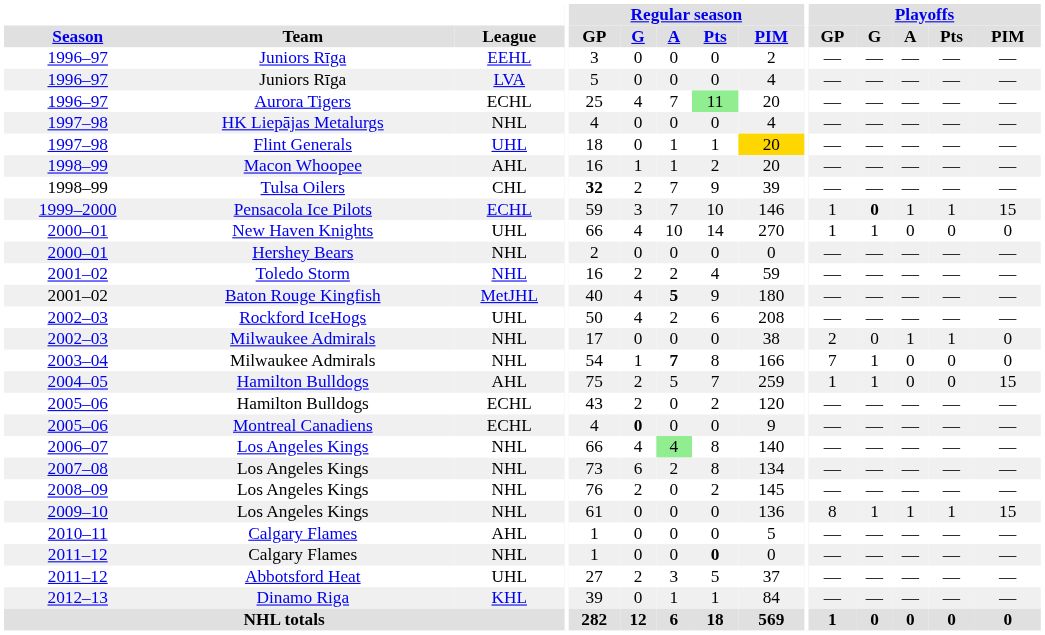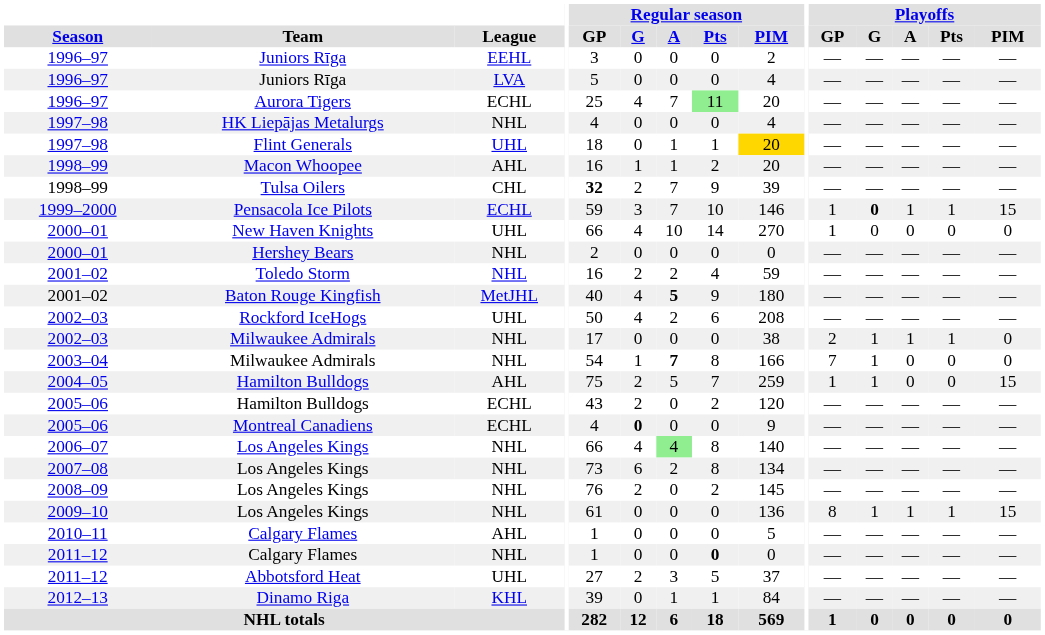 <table border="0" cellpadding="1" cellspacing="0" style="text-align:center; width:60em">
 <tr bgcolor="#e0e0e0">
 <th colspan="3"  bgcolor="#ffffff"></th>
 <th rowspan="99" bgcolor="#ffffff"></th>
 <th colspan="5"><a href='#'>Regular season</a></th>
 <th rowspan="99" bgcolor="#ffffff"></th>
 <th colspan="5"><a href='#'>Playoffs</a></th>
 </tr>
 <tr bgcolor="#e0e0e0">
 <th><a href='#'>Season</a></th>
 <th>Team</th>
 <th>League</th>
 <th>GP</th>
 <th><a href='#'>G</a></th>
 <th><a href='#'>A</a></th>
 <th><a href='#'>Pts</a></th>
 <th><a href='#'>PIM</a></th>
 <th>GP</th>
 <th>G</th>
 <th>A</th>
 <th>Pts</th>
 <th>PIM</th>
 </tr>
 <tr>
 <td><a href='#'>1996–97</a></td>
 <td><a href='#'>Juniors Rīga</a></td>
 <td><a href='#'>EEHL</a></td>
 <td>3</td>
 <td>0</td>
 <td>0</td>
 <td>0</td>
 <td>2</td>
 <td>—</td>
 <td>—</td>
 <td>—</td>
 <td>—</td>
 <td>—</td>
 </tr>
 <tr bgcolor="#f0f0f0">
 <td><a href='#'>1996–97</a></td>
 <td>Juniors Rīga</td>
 <td><a href='#'>LVA</a></td>
 <td>5</td>
 <td>0</td>
 <td>0</td>
 <td>0</td>
 <td>4</td>
 <td>—</td>
 <td>—</td>
 <td>—</td>
 <td>—</td>
 <td>—</td>
 </tr>
 <tr>
 <td><a href='#'>1996–97</a></td>
 <td><a href='#'>Aurora Tigers</a></td>
 <td>ECHL</td>
 <td>25</td>
 <td>4</td>
 <td>7</td>
 <td style="background: lightgreen;">11</td>
 <td>20</td>
 <td>—</td>
 <td>—</td>
 <td>—</td>
 <td>—</td>
 <td>—</td>
 </tr>
 <tr bgcolor="#f0f0f0">
 <td><a href='#'>1997–98</a></td>
 <td><a href='#'>HK Liepājas Metalurgs</a></td>
 <td>NHL</td>
 <td>4</td>
 <td>0</td>
 <td>0</td>
 <td>0</td>
 <td>4</td>
 <td>—</td>
 <td>—</td>
 <td>—</td>
 <td>—</td>
 <td>—</td>
 </tr>
 <tr>
 <td><a href='#'>1997–98</a></td>
 <td><a href='#'>Flint Generals</a></td>
 <td><a href='#'>UHL</a></td>
 <td>18</td>
 <td>0</td>
 <td>1</td>
 <td>1</td>
 <td style="background: gold;">20</td>
 <td>—</td>
 <td>—</td>
 <td>—</td>
 <td>—</td>
 <td>—</td>
 </tr>
 <tr bgcolor="#f0f0f0">
 <td><a href='#'>1998–99</a></td>
 <td><a href='#'>Macon Whoopee</a></td>
 <td>AHL</td>
 <td>16</td>
 <td>1</td>
 <td>1</td>
 <td>2</td>
 <td>20</td>
 <td>—</td>
 <td>—</td>
 <td>—</td>
 <td>—</td>
 <td>—</td>
 </tr>
 <tr>
 <td>1998–99</td>
 <td><a href='#'>Tulsa Oilers</a></td>
 <td>CHL</td>
 <td><strong>32</strong></td>
 <td>2</td>
 <td>7</td>
 <td>9</td>
 <td>39</td>
 <td>—</td>
 <td>—</td>
 <td>—</td>
 <td>—</td>
 <td>—</td>
 </tr>
 <tr bgcolor="#f0f0f0">
 <td><a href='#'>1999–2000</a></td>
 <td><a href='#'>Pensacola Ice Pilots</a></td>
 <td><a href='#'>ECHL</a></td>
 <td>59</td>
 <td>3</td>
 <td>7</td>
 <td>10</td>
 <td>146</td>
 <td>1</td>
 <td><strong>0</strong></td>
 <td>1</td>
 <td>1</td>
 <td>15</td>
 </tr>
 <tr>
 <td><a href='#'>2000–01</a></td>
 <td><a href='#'>New Haven Knights</a></td>
 <td>UHL</td>
 <td>66</td>
 <td>4</td>
 <td>10</td>
 <td>14</td>
 <td>270</td>
 <td>1</td>
-<td>1</td>
+<td>0</td>
 <td>0</td>
 <td>0</td>
 <td>0</td>
 </tr>
 <tr bgcolor="#f0f0f0">
 <td><a href='#'>2000–01</a></td>
 <td><a href='#'>Hershey Bears</a></td>
 <td>NHL</td>
 <td>2</td>
 <td>0</td>
 <td>0</td>
 <td>0</td>
 <td>0</td>
 <td>—</td>
 <td>—</td>
 <td>—</td>
 <td>—</td>
 <td>—</td>
 </tr>
 <tr>
 <td><a href='#'>2001–02</a></td>
 <td><a href='#'>Toledo Storm</a></td>
 <td><a href='#'>NHL</a></td>
 <td>16</td>
 <td>2</td>
 <td>2</td>
 <td>4</td>
 <td>59</td>
 <td>—</td>
 <td>—</td>
 <td>—</td>
 <td>—</td>
 <td>—</td>
 </tr>
 <tr bgcolor="#f0f0f0">
 <td>2001–02</td>
 <td><a href='#'>Baton Rouge Kingfish</a></td>
 <td><a href='#'>MetJHL</a></td>
 <td>40</td>
 <td>4</td>
 <td><strong>5</strong></td>
 <td>9</td>
 <td>180</td>
 <td>—</td>
 <td>—</td>
 <td>—</td>
 <td>—</td>
 <td>—</td>
 </tr>
 <tr>
 <td><a href='#'>2002–03</a></td>
 <td><a href='#'>Rockford IceHogs</a></td>
 <td>UHL</td>
 <td>50</td>
 <td>4</td>
 <td>2</td>
 <td>6</td>
 <td>208</td>
 <td>—</td>
 <td>—</td>
 <td>—</td>
 <td>—</td>
 <td>—</td>
 </tr>
 <tr bgcolor="#f0f0f0">
 <td><a href='#'>2002–03</a></td>
 <td><a href='#'>Milwaukee Admirals</a></td>
 <td>NHL</td>
 <td>17</td>
 <td>0</td>
 <td>0</td>
 <td>0</td>
 <td>38</td>
 <td>2</td>
-<td>0</td>
+<td>1</td>
 <td>1</td>
 <td>1</td>
 <td>0</td>
 </tr>
 <tr>
 <td><a href='#'>2003–04</a></td>
 <td>Milwaukee Admirals</td>
 <td>NHL</td>
 <td>54</td>
 <td>1</td>
 <td><strong>7</strong></td>
 <td>8</td>
 <td>166</td>
 <td>7</td>
 <td>1</td>
 <td>0</td>
 <td>0</td>
 <td>0</td>
 </tr>
 <tr bgcolor="#f0f0f0">
 <td><a href='#'>2004–05</a></td>
 <td><a href='#'>Hamilton Bulldogs</a></td>
 <td>AHL</td>
 <td>75</td>
 <td>2</td>
 <td>5</td>
 <td>7</td>
 <td>259</td>
 <td>1</td>
 <td>1</td>
 <td>0</td>
 <td>0</td>
 <td>15</td>
 </tr>
 <tr>
 <td><a href='#'>2005–06</a></td>
 <td>Hamilton Bulldogs</td>
 <td>ECHL</td>
 <td>43</td>
 <td>2</td>
 <td>0</td>
 <td>2</td>
 <td>120</td>
 <td>—</td>
 <td>—</td>
 <td>—</td>
 <td>—</td>
 <td>—</td>
 </tr>
 <tr bgcolor="#f0f0f0">
 <td><a href='#'>2005–06</a></td>
 <td><a href='#'>Montreal Canadiens</a></td>
 <td>ECHL</td>
 <td>4</td>
 <td><strong>0</strong></td>
 <td>0</td>
 <td>0</td>
 <td>9</td>
 <td>—</td>
 <td>—</td>
 <td>—</td>
 <td>—</td>
 <td>—</td>
 </tr>
 <tr>
 <td><a href='#'>2006–07</a></td>
 <td><a href='#'>Los Angeles Kings</a></td>
 <td>NHL</td>
 <td>66</td>
 <td>4</td>
 <td style="background: lightgreen;">4</td>
 <td>8</td>
 <td>140</td>
 <td>—</td>
 <td>—</td>
 <td>—</td>
 <td>—</td>
 <td>—</td>
 </tr>
 <tr bgcolor="#f0f0f0">
 <td><a href='#'>2007–08</a></td>
 <td>Los Angeles Kings</td>
 <td>NHL</td>
 <td>73</td>
 <td>6</td>
 <td>2</td>
 <td>8</td>
 <td>134</td>
 <td>—</td>
 <td>—</td>
 <td>—</td>
 <td>—</td>
 <td>—</td>
 </tr>
 <tr>
 <td><a href='#'>2008–09</a></td>
 <td>Los Angeles Kings</td>
 <td>NHL</td>
 <td>76</td>
 <td>2</td>
 <td>0</td>
 <td>2</td>
 <td>145</td>
 <td>—</td>
 <td>—</td>
 <td>—</td>
 <td>—</td>
 <td>—</td>
 </tr>
 <tr bgcolor="#f0f0f0">
 <td><a href='#'>2009–10</a></td>
 <td>Los Angeles Kings</td>
 <td>NHL</td>
 <td>61</td>
 <td>0</td>
 <td>0</td>
 <td>0</td>
 <td>136</td>
 <td>8</td>
 <td>1</td>
 <td>1</td>
 <td>1</td>
 <td>15</td>
 </tr>
 <tr>
 <td><a href='#'>2010–11</a></td>
 <td><a href='#'>Calgary Flames</a></td>
 <td>AHL</td>
 <td>1</td>
 <td>0</td>
 <td>0</td>
 <td>0</td>
 <td>5</td>
 <td>—</td>
 <td>—</td>
 <td>—</td>
 <td>—</td>
 <td>—</td>
 </tr>
 <tr bgcolor="#f0f0f0">
 <td><a href='#'>2011–12</a></td>
 <td>Calgary Flames</td>
 <td>NHL</td>
 <td>1</td>
 <td>0</td>
 <td>0</td>
 <td><strong>0</strong></td>
 <td>0</td>
 <td>—</td>
 <td>—</td>
 <td>—</td>
 <td>—</td>
 <td>—</td>
 </tr>
 <tr>
 <td><a href='#'>2011–12</a></td>
 <td><a href='#'>Abbotsford Heat</a></td>
 <td>UHL</td>
 <td>27</td>
 <td>2</td>
 <td>3</td>
 <td>5</td>
 <td>37</td>
 <td>—</td>
 <td>—</td>
 <td>—</td>
 <td>—</td>
 <td>—</td>
 </tr>
 <tr bgcolor="#f0f0f0">
 <td><a href='#'>2012–13</a></td>
 <td><a href='#'>Dinamo Riga</a></td>
 <td><a href='#'>KHL</a></td>
 <td>39</td>
 <td>0</td>
 <td>1</td>
 <td>1</td>
 <td>84</td>
 <td>—</td>
 <td>—</td>
 <td>—</td>
 <td>—</td>
 <td>—</td>
 </tr>
 <tr bgcolor="#e0e0e0">
 <th colspan="3">NHL totals</th>
 <th>282</th>
 <th>12</th>
 <th>6</th>
 <th>18</th>
 <th>569</th>
 <th>1</th>
 <th>0</th>
 <th>0</th>
 <th>0</th>
 <th>0</th>
 </tr>
 </table>
